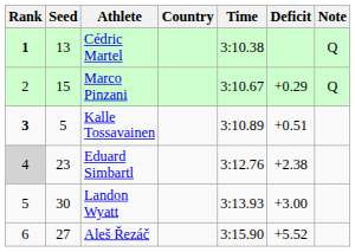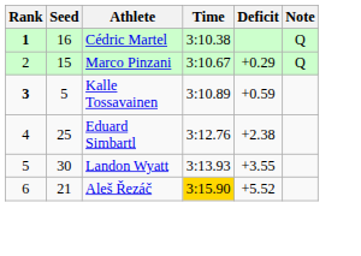 <table class="wikitable sortable" style="text-align:center" width=55%>
 <tr>
 <th>Rank</th>
 <th>Seed</th>
 <th>Athlete</th>
-<th>Country</th>
 <th>Time</th>
 <th>Deficit</th>
 <th>Note</th>
 </tr>
 <tr bgcolor=ccffcc>
 <td><strong>1</strong></td>
-<td>13</td>
+<td>16</td>
 <td align=left><a href='#'>Cédric Martel</a></td>
-<td align=left></td>
 <td>3:10.38</td>
 <td></td>
 <td>Q</td>
 </tr>
 <tr bgcolor=ccffcc>
 <td>2</td>
 <td>15</td>
 <td align=left><a href='#'>Marco Pinzani</a></td>
-<td align=left></td>
 <td>3:10.67</td>
 <td>+0.29</td>
 <td>Q</td>
 </tr>
 <tr>
 <td><strong>3</strong></td>
 <td>5</td>
 <td align=left><a href='#'>Kalle Tossavainen</a></td>
-<td align=left></td>
 <td>3:10.89</td>
-<td>+0.51</td>
+<td>+0.59</td>
 <td></td>
 </tr>
 <tr>
-<td style="background: lightgrey;">4</td>
-<td>23</td>
+<td>4</td>
+<td>25</td>
 <td align=left><a href='#'>Eduard Simbartl</a></td>
-<td align=left></td>
 <td>3:12.76</td>
 <td>+2.38</td>
 <td></td>
 </tr>
 <tr>
 <td>5</td>
 <td>30</td>
 <td align=left><a href='#'>Landon Wyatt</a></td>
-<td align=left></td>
 <td>3:13.93</td>
-<td>+3.00</td>
+<td>+3.55</td>
 <td></td>
 </tr>
 <tr>
 <td>6</td>
-<td>27</td>
+<td>21</td>
 <td align=left><a href='#'>Aleš Řezáč</a></td>
-<td align=left></td>
-<td>3:15.90</td>
+<td style="background: gold;">3:15.90</td>
 <td>+5.52</td>
 <td></td>
 </tr>
 </table>
